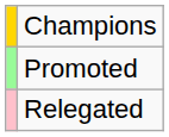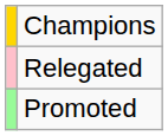 <table class="wikitable">
 <tr>
 <td style="background:gold"></td>
 <td>Champions</td>
 </tr>
 <tr>
+<td bgcolor="pink"></td>
+<td>Relegated</td>
+</tr>
+<tr>
 <td bgcolor="palegreen"></td>
 <td>Promoted</td>
 </tr>
-<tr>
-<td bgcolor="pink"></td>
-<td>Relegated</td>
-</tr>
 </table>
